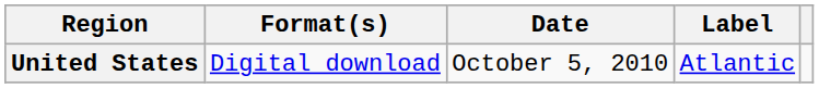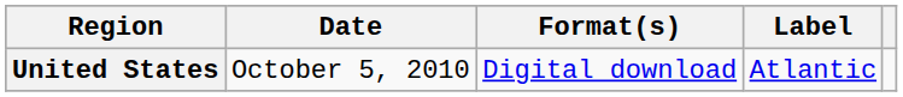 <table class="wikitable plainrowheaders">
 <tr>
 <th scope="col">Region</th>
+<th scope="col">Date</th>
 <th scope="col">Format(s)</th>
-<th scope="col">Date</th>
 <th scope="col">Label</th>
 <th scope="col"></th>
 </tr>
 <tr>
 <th scope="row">United States</th>
+<td>October 5, 2010</td>
 <td><a href='#'>Digital download</a></td>
-<td>October 5, 2010</td>
 <td><a href='#'>Atlantic</a></td>
 <td></td>
 </tr>
 </table>
